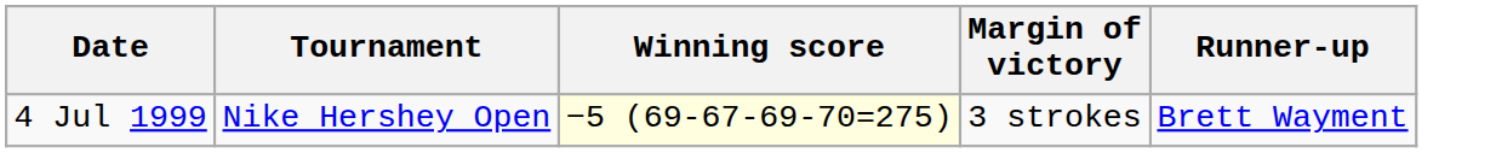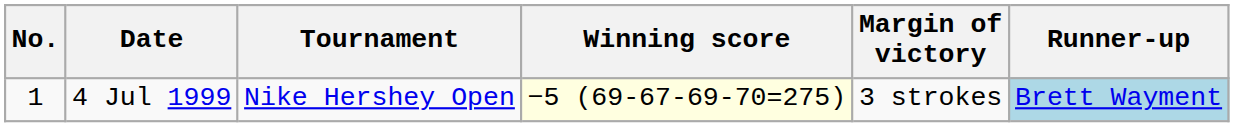 <table class="wikitable" style="font-size:95%;">
 <tr>
+<th>No.</th>
 <th>Date</th>
 <th>Tournament</th>
 <th>Winning score</th>
 <th>Margin of<br>victory</th>
 <th>Runner-up</th>
 </tr>
 <tr>
+<td align=center>1</td>
 <td align=right>4 Jul <a href='#'>1999</a></td>
 <td><a href='#'>Nike Hershey Open</a></td>
 <td style="background: lightyellow;">−5 (69-67-69-70=275)</td>
 <td>3 strokes</td>
-<td> <a href='#'>Brett Wayment</a></td>
+<td style="background: lightblue;"> <a href='#'>Brett Wayment</a></td>
 </tr>
 </table>
